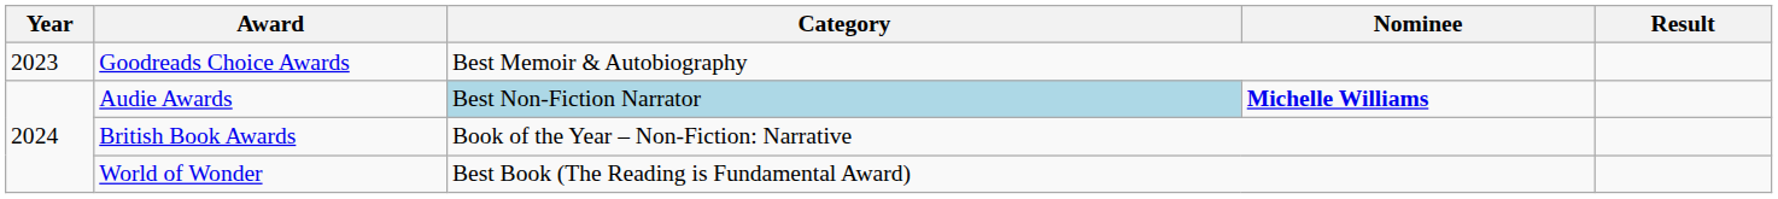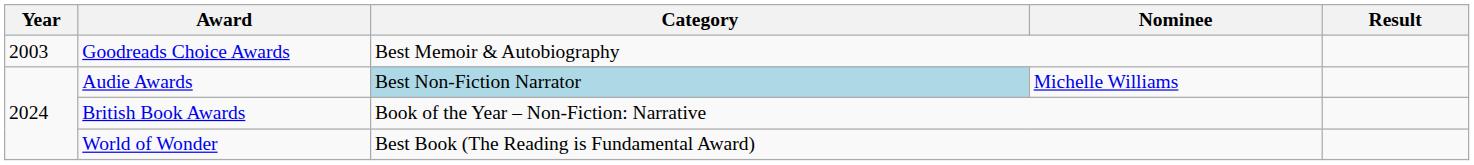 <table class="wikitable" width="95%">
 <tr>
 <th width="5%">Year</th>
 <th width="20%">Award</th>
 <th width="45%">Category</th>
 <th width="20%">Nominee</th>
 <th width="10%">Result</th>
 </tr>
 <tr>
-<td>2023</td>
+<td>2003</td>
 <td><a href='#'>Goodreads Choice Awards</a></td>
 <td colspan="2">Best Memoir & Autobiography</td>
 <td></td>
 </tr>
 <tr>
 <td rowspan="3">2024</td>
 <td><a href='#'>Audie Awards</a></td>
 <td style="background: lightblue;">Best Non-Fiction Narrator</td>
-<td><strong><a href='#'>Michelle Williams</a></strong></td>
+<td><a href='#'>Michelle Williams</a></td>
 <td></td>
 </tr>
 <tr>
 <td><a href='#'>British Book Awards</a></td>
 <td colspan="2">Book of the Year – Non-Fiction: Narrative</td>
 <td></td>
 </tr>
 <tr>
 <td><a href='#'>World of Wonder</a></td>
 <td colspan="2">Best Book (The Reading is Fundamental Award)</td>
 <td></td>
 </tr>
 </table>
